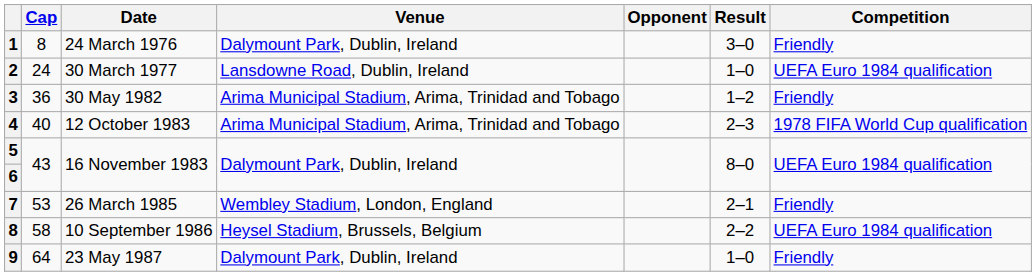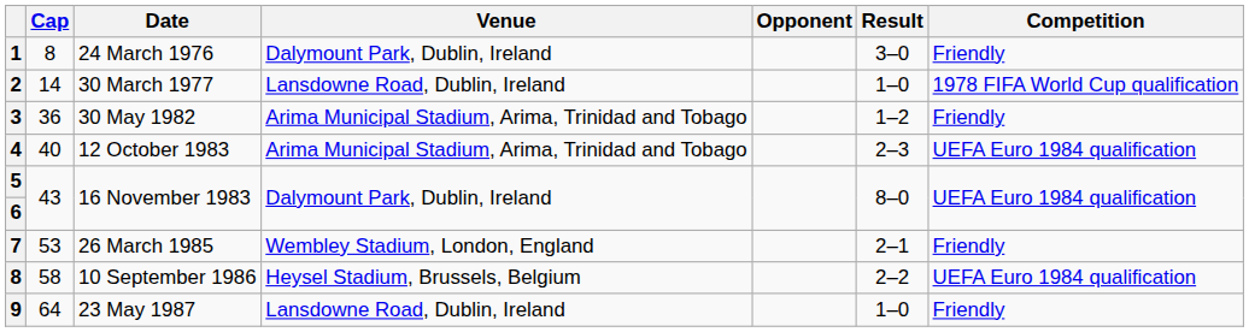 <table class="wikitable sortable">
 <tr>
 <th scope="col"></th>
 <th scope="col"><a href='#'>Cap</a></th>
 <th scope="col">Date</th>
 <th scope="col">Venue</th>
 <th scope="col">Opponent</th>
 <th scope="col">Result</th>
 <th scope="col">Competition</th>
 </tr>
 <tr>
 <th scope="row">1</th>
 <td style="text-align:center">8</td>
 <td>24 March 1976</td>
 <td><a href='#'>Dalymount Park</a>, Dublin, Ireland</td>
 <td></td>
 <td style="text-align:center">3–0</td>
 <td><a href='#'>Friendly</a></td>
 </tr>
 <tr>
 <th scope="row">2</th>
-<td style="text-align:center">24</td>
+<td style="text-align:center">14</td>
 <td>30 March 1977</td>
 <td><a href='#'>Lansdowne Road</a>, Dublin, Ireland</td>
 <td></td>
 <td style="text-align:center">1–0</td>
-<td><a href='#'>UEFA Euro 1984 qualification</a></td>
+<td><a href='#'>1978 FIFA World Cup qualification</a></td>
 </tr>
 <tr>
 <th scope="row">3</th>
 <td style="text-align:center">36</td>
 <td>30 May 1982</td>
 <td><a href='#'>Arima Municipal Stadium</a>, Arima, Trinidad and Tobago</td>
 <td></td>
 <td style="text-align:center">1–2</td>
 <td><a href='#'>Friendly</a></td>
 </tr>
 <tr>
 <th scope="row">4</th>
 <td style="text-align:center">40</td>
 <td>12 October 1983</td>
 <td><a href='#'>Arima Municipal Stadium</a>, Arima, Trinidad and Tobago</td>
 <td></td>
 <td style="text-align:center">2–3</td>
-<td><a href='#'>1978 FIFA World Cup qualification</a></td>
+<td><a href='#'>UEFA Euro 1984 qualification</a></td>
 </tr>
 <tr>
 <th scope="row">5</th>
 <td rowspan="2" style="text-align:center">43</td>
 <td rowspan="2">16 November 1983</td>
 <td rowspan="2"><a href='#'>Dalymount Park</a>, Dublin, Ireland</td>
 <td rowspan="2"></td>
 <td rowspan="2" style="text-align:center">8–0</td>
 <td rowspan="2"><a href='#'>UEFA Euro 1984 qualification</a></td>
 </tr>
 <tr>
 <th scope="row">6</th>
 </tr>
 <tr>
 <th scope="row">7</th>
 <td style="text-align:center">53</td>
 <td>26 March 1985</td>
 <td><a href='#'>Wembley Stadium</a>, London, England</td>
 <td></td>
 <td style="text-align:center">2–1</td>
 <td><a href='#'>Friendly</a></td>
 </tr>
 <tr>
 <th scope="row">8</th>
 <td style="text-align:center">58</td>
 <td>10 September 1986</td>
 <td><a href='#'>Heysel Stadium</a>, Brussels, Belgium</td>
 <td></td>
 <td style="text-align:center">2–2</td>
 <td><a href='#'>UEFA Euro 1984 qualification</a></td>
 </tr>
 <tr>
 <th scope="row">9</th>
 <td style="text-align:center">64</td>
 <td>23 May 1987</td>
-<td><a href='#'>Dalymount Park</a>, Dublin, Ireland</td>
+<td><a href='#'>Lansdowne Road</a>, Dublin, Ireland</td>
 <td></td>
 <td style="text-align:center">1–0</td>
 <td><a href='#'>Friendly</a></td>
 </tr>
 </table>
